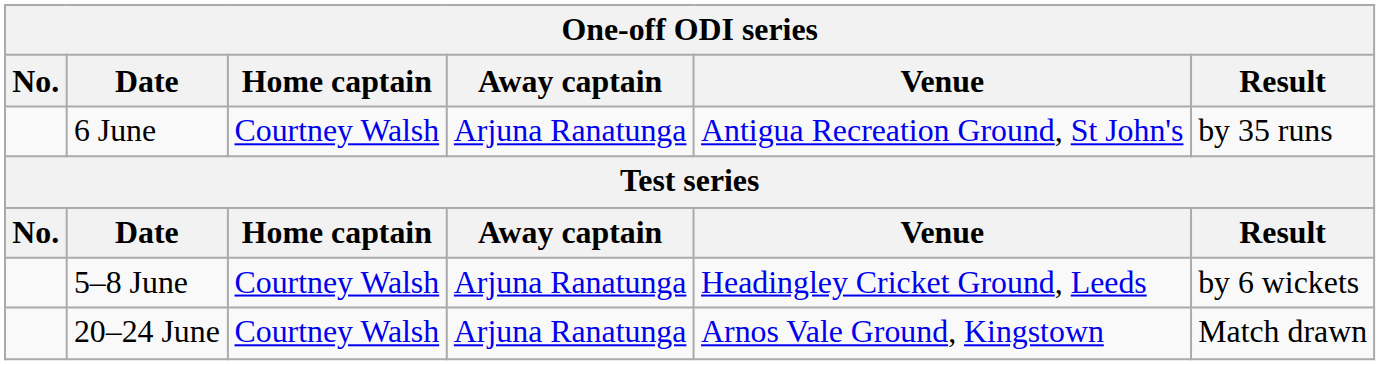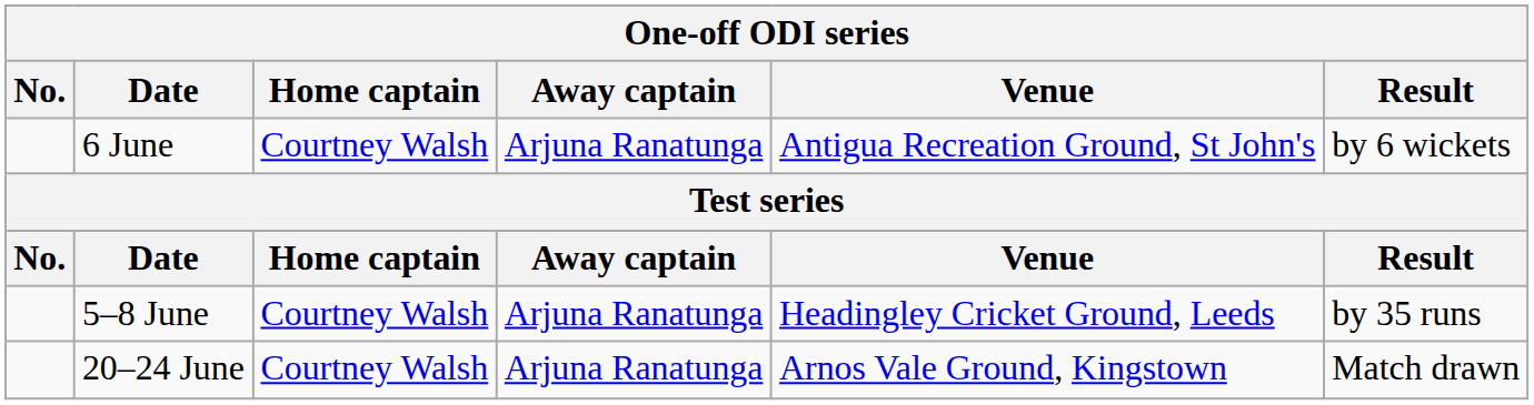 <table class="wikitable">
 <tr>
 <th colspan="9">One-off ODI series</th>
 </tr>
 <tr>
 <th>No.</th>
 <th>Date</th>
 <th>Home captain</th>
 <th>Away captain</th>
 <th>Venue</th>
 <th>Result</th>
 </tr>
 <tr>
 <td></td>
 <td>6 June</td>
 <td><a href='#'>Courtney Walsh</a></td>
 <td><a href='#'>Arjuna Ranatunga</a></td>
 <td><a href='#'>Antigua Recreation Ground</a>, <a href='#'>St John's</a></td>
-<td> by 35 runs</td>
+<td> by 6 wickets</td>
 </tr>
 <tr>
 <th colspan="9">Test series</th>
 </tr>
 <tr>
 <th>No.</th>
 <th>Date</th>
 <th>Home captain</th>
 <th>Away captain</th>
 <th>Venue</th>
 <th>Result</th>
 </tr>
 <tr>
 <td></td>
 <td>5–8 June</td>
 <td><a href='#'>Courtney Walsh</a></td>
 <td><a href='#'>Arjuna Ranatunga</a></td>
 <td><a href='#'>Headingley Cricket Ground</a>, <a href='#'>Leeds</a></td>
-<td> by 6 wickets</td>
+<td> by 35 runs</td>
 </tr>
 <tr>
 <td></td>
 <td>20–24 June</td>
 <td><a href='#'>Courtney Walsh</a></td>
 <td><a href='#'>Arjuna Ranatunga</a></td>
 <td><a href='#'>Arnos Vale Ground</a>, <a href='#'>Kingstown</a></td>
 <td>Match drawn</td>
 </tr>
 </table>
